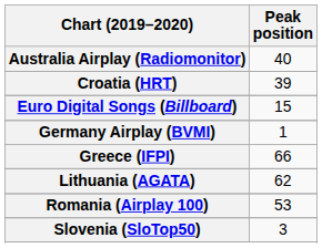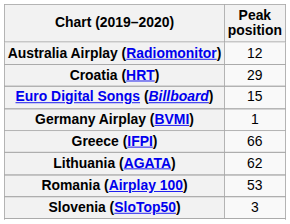 <table class="wikitable sortable plainrowheaders" style="text-align:center">
 <tr>
 <th scope="col">Chart (2019–2020)</th>
 <th scope="col">Peak<br>position</th>
 </tr>
 <tr>
 <th scope="row">Australia Airplay (<a href='#'>Radiomonitor</a>)</th>
-<td>40</td>
+<td>12</td>
 </tr>
 <tr>
 </tr>
 <tr>
 </tr>
 <tr>
 </tr>
 <tr>
 </tr>
 <tr>
 <th scope="row">Croatia (<a href='#'>HRT</a>)</th>
-<td>39</td>
+<td>29</td>
 </tr>
 <tr>
 </tr>
 <tr>
 </tr>
 <tr>
 <th scope="row"><a href='#'>Euro Digital Songs</a> (<em><a href='#'>Billboard</a></em>)</th>
 <td>15</td>
 </tr>
 <tr>
 </tr>
 <tr>
 </tr>
 <tr>
 </tr>
 <tr>
 <th scope="row">Germany Airplay (<a href='#'>BVMI</a>)</th>
 <td>1</td>
 </tr>
 <tr>
 <th scope="row">Greece (<a href='#'>IFPI</a>)</th>
 <td>66</td>
 </tr>
 <tr>
 </tr>
 <tr>
 </tr>
 <tr>
 </tr>
 <tr>
 </tr>
 <tr>
 </tr>
 <tr>
 <th scope="row">Lithuania (<a href='#'>AGATA</a>)</th>
 <td>62</td>
 </tr>
 <tr>
 </tr>
 <tr>
 </tr>
 <tr>
 </tr>
 <tr>
 </tr>
 <tr>
 <th scope="row">Romania (<a href='#'>Airplay 100</a>)</th>
 <td>53</td>
 </tr>
 <tr>
 </tr>
 <tr>
 </tr>
 <tr>
 </tr>
 <tr>
 <th scope="row">Slovenia (<a href='#'>SloTop50</a>)</th>
 <td>3</td>
 </tr>
 <tr>
 </tr>
 <tr>
 </tr>
 <tr>
 </tr>
 </table>
